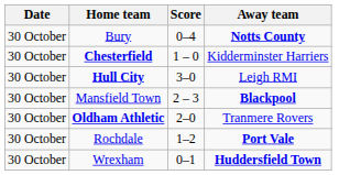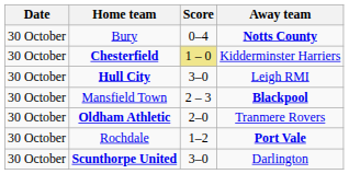 <table class="wikitable" style="text-align: center">
 <tr>
 <th>Date</th>
 <th>Home team</th>
 <th>Score</th>
 <th>Away team</th>
 </tr>
 <tr>
 <td>30 October</td>
 <td><a href='#'>Bury</a></td>
 <td>0–4</td>
 <td><strong><a href='#'>Notts County</a></strong></td>
 </tr>
 <tr>
 <td>30 October</td>
 <td><strong><a href='#'>Chesterfield</a></strong></td>
-<td>1 – 0</td>
+<td style="background: khaki;">1 – 0</td>
 <td><a href='#'>Kidderminster Harriers</a></td>
 </tr>
 <tr>
 <td>30 October</td>
 <td><strong><a href='#'>Hull City</a></strong></td>
 <td>3–0</td>
 <td><a href='#'>Leigh RMI</a></td>
 </tr>
 <tr>
 <td>30 October</td>
 <td><a href='#'>Mansfield Town</a></td>
 <td>2 – 3</td>
 <td><strong><a href='#'>Blackpool</a></strong></td>
 </tr>
 <tr>
 <td>30 October</td>
 <td><strong><a href='#'>Oldham Athletic</a></strong></td>
 <td>2–0</td>
 <td><a href='#'>Tranmere Rovers</a></td>
 </tr>
 <tr>
 <td>30 October</td>
 <td><a href='#'>Rochdale</a></td>
 <td>1–2</td>
 <td><strong><a href='#'>Port Vale</a></strong></td>
 </tr>
 <tr>
 <td>30 October</td>
-<td><a href='#'>Wrexham</a></td>
-<td>0–1</td>
-<td><strong><a href='#'>Huddersfield Town</a></strong></td>
+<td><strong><a href='#'>Scunthorpe United</a></strong></td>
+<td>3–0</td>
+<td><a href='#'>Darlington</a></td>
 </tr>
 </table>
